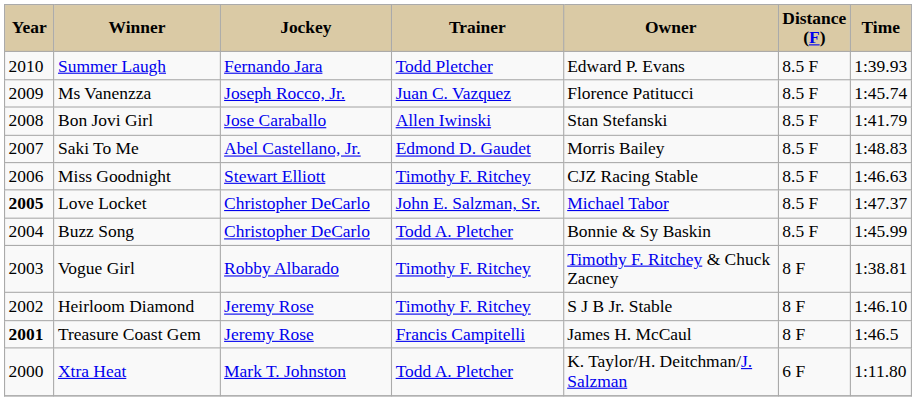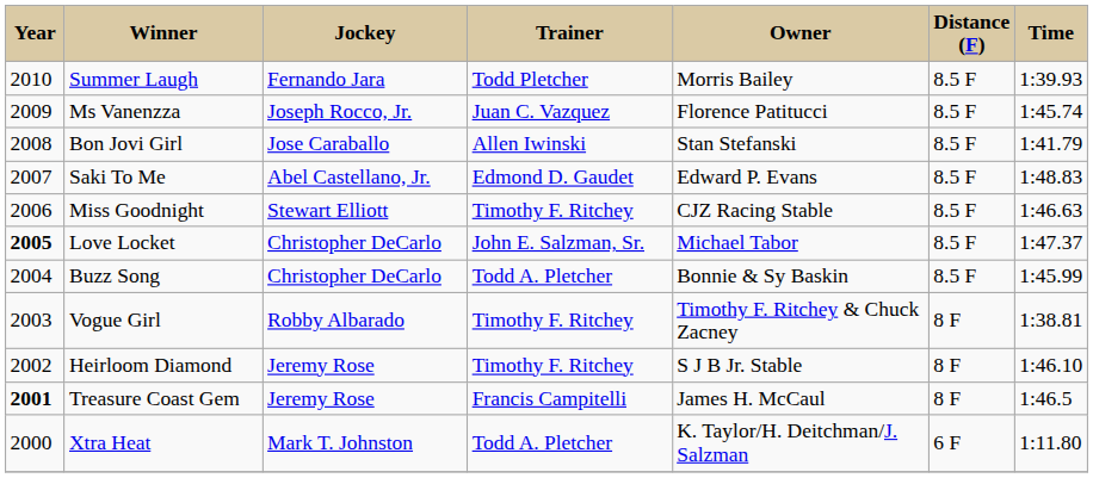 <table class="wikitable sortable">
 <tr>
 <th style="background-color:#DACAA5; width:38px">Year<br></th>
 <th style="background-color:#DACAA5; width:145px">Winner<br></th>
 <th style="background-color:#DACAA5; width:150px">Jockey<br></th>
 <th style="background-color:#DACAA5; width:150px">Trainer<br></th>
 <th style="background-color:#DACAA5; width:190px">Owner<br></th>
 <th style="background-color:#DACAA5; width:45px">Distance<br>  (<a href='#'>F</a>) <br></th>
 <th style="background-color:#DACAA5">Time<br></th>
 </tr>
 <tr>
 <td>2010</td>
 <td><a href='#'>Summer Laugh</a></td>
 <td><a href='#'>Fernando Jara</a></td>
 <td><a href='#'>Todd Pletcher</a></td>
-<td>Edward P. Evans</td>
+<td>Morris Bailey</td>
 <td>8.5 F</td>
 <td>1:39.93</td>
 </tr>
 <tr>
 <td>2009</td>
 <td>Ms Vanenzza</td>
 <td><a href='#'>Joseph Rocco, Jr.</a></td>
 <td><a href='#'>Juan C. Vazquez</a></td>
 <td>Florence Patitucci</td>
 <td>8.5 F</td>
 <td>1:45.74</td>
 </tr>
 <tr>
 <td>2008</td>
 <td>Bon Jovi Girl</td>
 <td><a href='#'>Jose Caraballo</a></td>
 <td><a href='#'>Allen Iwinski</a></td>
 <td>Stan Stefanski</td>
 <td>8.5 F</td>
 <td>1:41.79</td>
 </tr>
 <tr>
 <td>2007</td>
 <td>Saki To Me</td>
 <td><a href='#'>Abel Castellano, Jr.</a></td>
 <td><a href='#'>Edmond D. Gaudet</a></td>
-<td>Morris Bailey</td>
+<td>Edward P. Evans</td>
 <td>8.5 F</td>
 <td>1:48.83</td>
 </tr>
 <tr>
 <td>2006</td>
 <td>Miss Goodnight</td>
 <td><a href='#'>Stewart Elliott</a></td>
 <td><a href='#'>Timothy F. Ritchey</a></td>
 <td>CJZ Racing Stable</td>
 <td>8.5 F</td>
 <td>1:46.63</td>
 </tr>
 <tr>
 <td><strong>2005</strong></td>
 <td>Love Locket</td>
 <td><a href='#'>Christopher DeCarlo</a></td>
 <td><a href='#'>John E. Salzman, Sr.</a></td>
 <td><a href='#'>Michael Tabor</a></td>
 <td>8.5 F</td>
 <td>1:47.37</td>
 </tr>
 <tr>
 <td>2004</td>
 <td>Buzz Song</td>
 <td><a href='#'>Christopher DeCarlo</a></td>
 <td><a href='#'>Todd A. Pletcher</a></td>
 <td>Bonnie & Sy Baskin</td>
 <td>8.5 F</td>
 <td>1:45.99</td>
 </tr>
 <tr>
 <td>2003</td>
 <td>Vogue Girl</td>
 <td><a href='#'>Robby Albarado</a></td>
 <td><a href='#'>Timothy F. Ritchey</a></td>
 <td><a href='#'>Timothy F. Ritchey</a> & Chuck Zacney</td>
 <td>8 F</td>
 <td>1:38.81</td>
 </tr>
 <tr>
 <td>2002</td>
 <td>Heirloom Diamond</td>
 <td><a href='#'>Jeremy Rose</a></td>
 <td><a href='#'>Timothy F. Ritchey</a></td>
 <td>S J B Jr. Stable</td>
 <td>8 F</td>
 <td>1:46.10</td>
 </tr>
 <tr>
 <td><strong>2001</strong></td>
 <td>Treasure Coast Gem</td>
 <td><a href='#'>Jeremy Rose</a></td>
 <td><a href='#'>Francis Campitelli</a></td>
 <td>James H. McCaul</td>
 <td>8 F</td>
 <td>1:46.5</td>
 </tr>
 <tr>
 <td>2000</td>
 <td><a href='#'>Xtra Heat</a></td>
 <td><a href='#'>Mark T. Johnston</a></td>
 <td><a href='#'>Todd A. Pletcher</a></td>
 <td>K. Taylor/H. Deitchman/<a href='#'>J. Salzman</a></td>
 <td>6 F</td>
 <td>1:11.80</td>
 </tr>
 <tr>
 </tr>
 </table>
